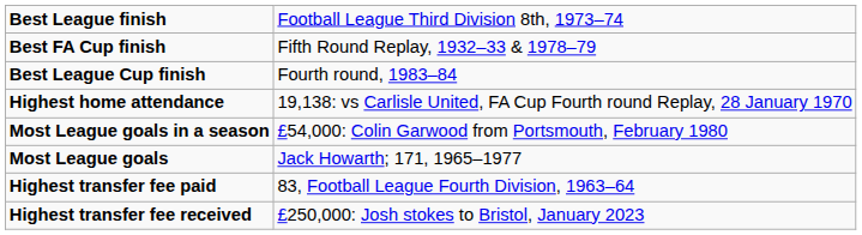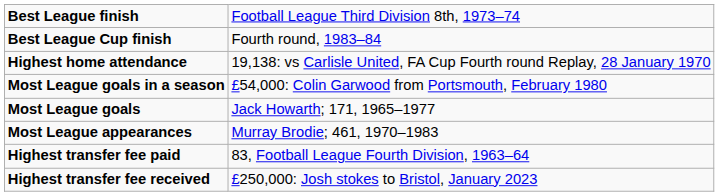 <table class="wikitable">
 <tr>
 <td><strong>Best League finish</strong></td>
 <td><a href='#'>Football League Third Division</a> 8th, <a href='#'>1973–74</a></td>
-</tr>
-<tr>
-<td><strong>Best FA Cup finish</strong></td>
-<td>Fifth Round Replay, <a href='#'>1932–33</a> & <a href='#'>1978–79</a></td>
 </tr>
 <tr>
 <td><strong>Best League Cup finish</strong></td>
 <td>Fourth round, <a href='#'>1983–84</a></td>
 </tr>
 <tr>
 <td><strong>Highest home attendance</strong></td>
 <td>19,138: vs <a href='#'>Carlisle United</a>, FA Cup Fourth round Replay, <a href='#'>28 January 1970</a></td>
 </tr>
 <tr>
 <td><strong>Most League goals in a season</strong></td>
 <td><a href='#'>£</a>54,000: <a href='#'>Colin Garwood</a> from <a href='#'>Portsmouth</a>, <a href='#'>February 1980</a></td>
 </tr>
 <tr>
 <td><strong>Most League goals</strong></td>
 <td><a href='#'>Jack Howarth</a>; 171, 1965–1977</td>
 </tr>
 <tr>
+<td><strong>Most League appearances</strong></td>
+<td><a href='#'>Murray Brodie</a>; 461, 1970–1983</td>
+</tr>
+<tr>
 <td><strong>Highest transfer fee paid</strong></td>
 <td>83, <a href='#'>Football League Fourth Division</a>, <a href='#'>1963–64</a></td>
 </tr>
 <tr>
 <td><strong>Highest transfer fee received</strong></td>
 <td><a href='#'>£</a>250,000: <a href='#'>Josh stokes</a> to <a href='#'>Bristol</a>, <a href='#'>January 2023</a></td>
 </tr>
 </table>
